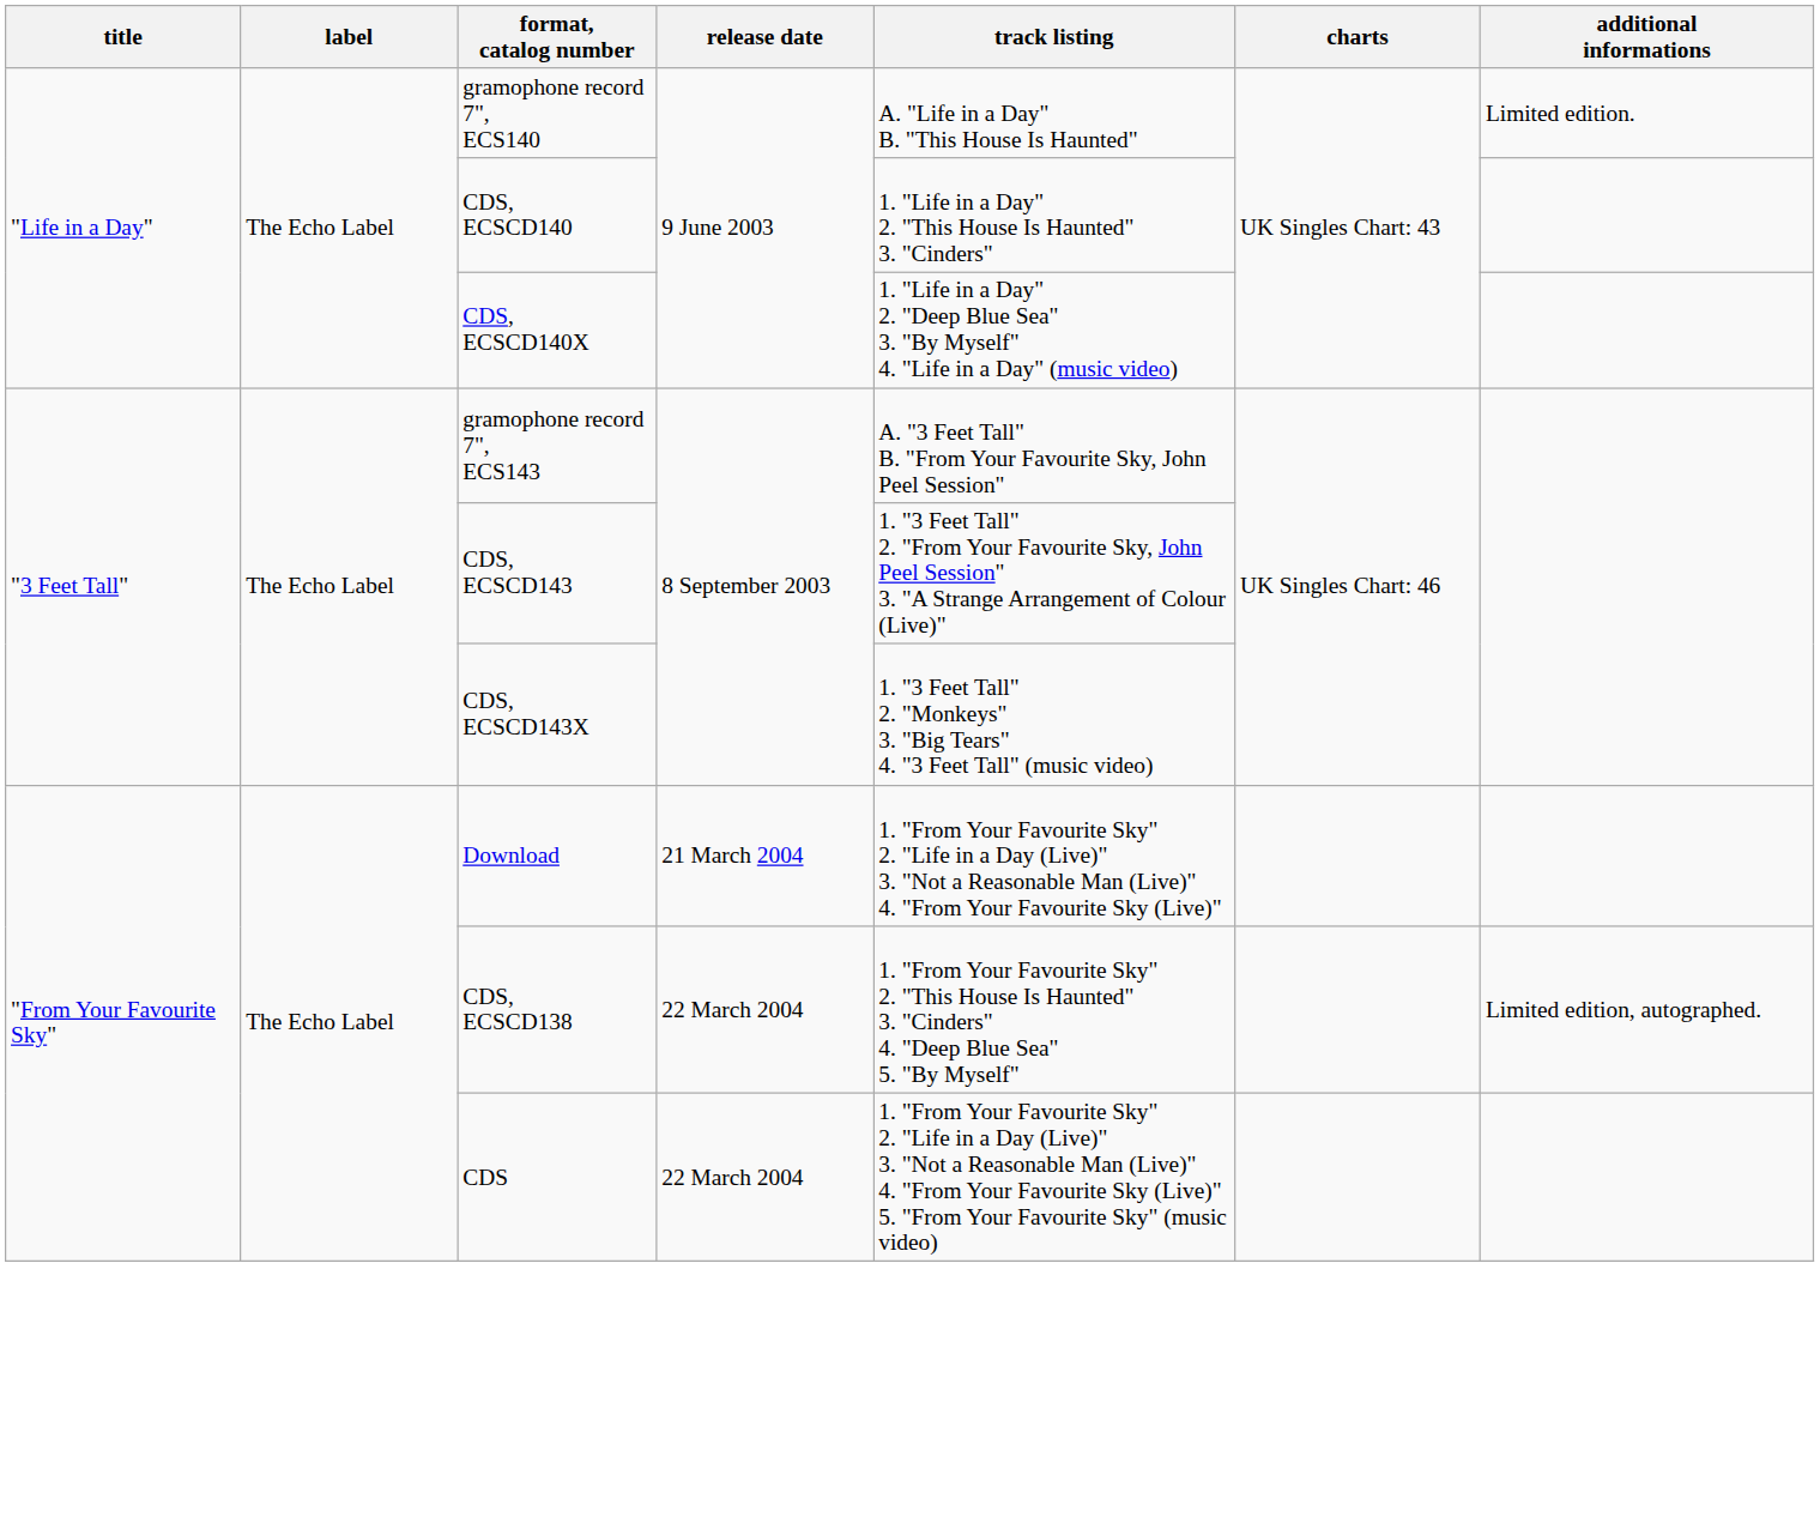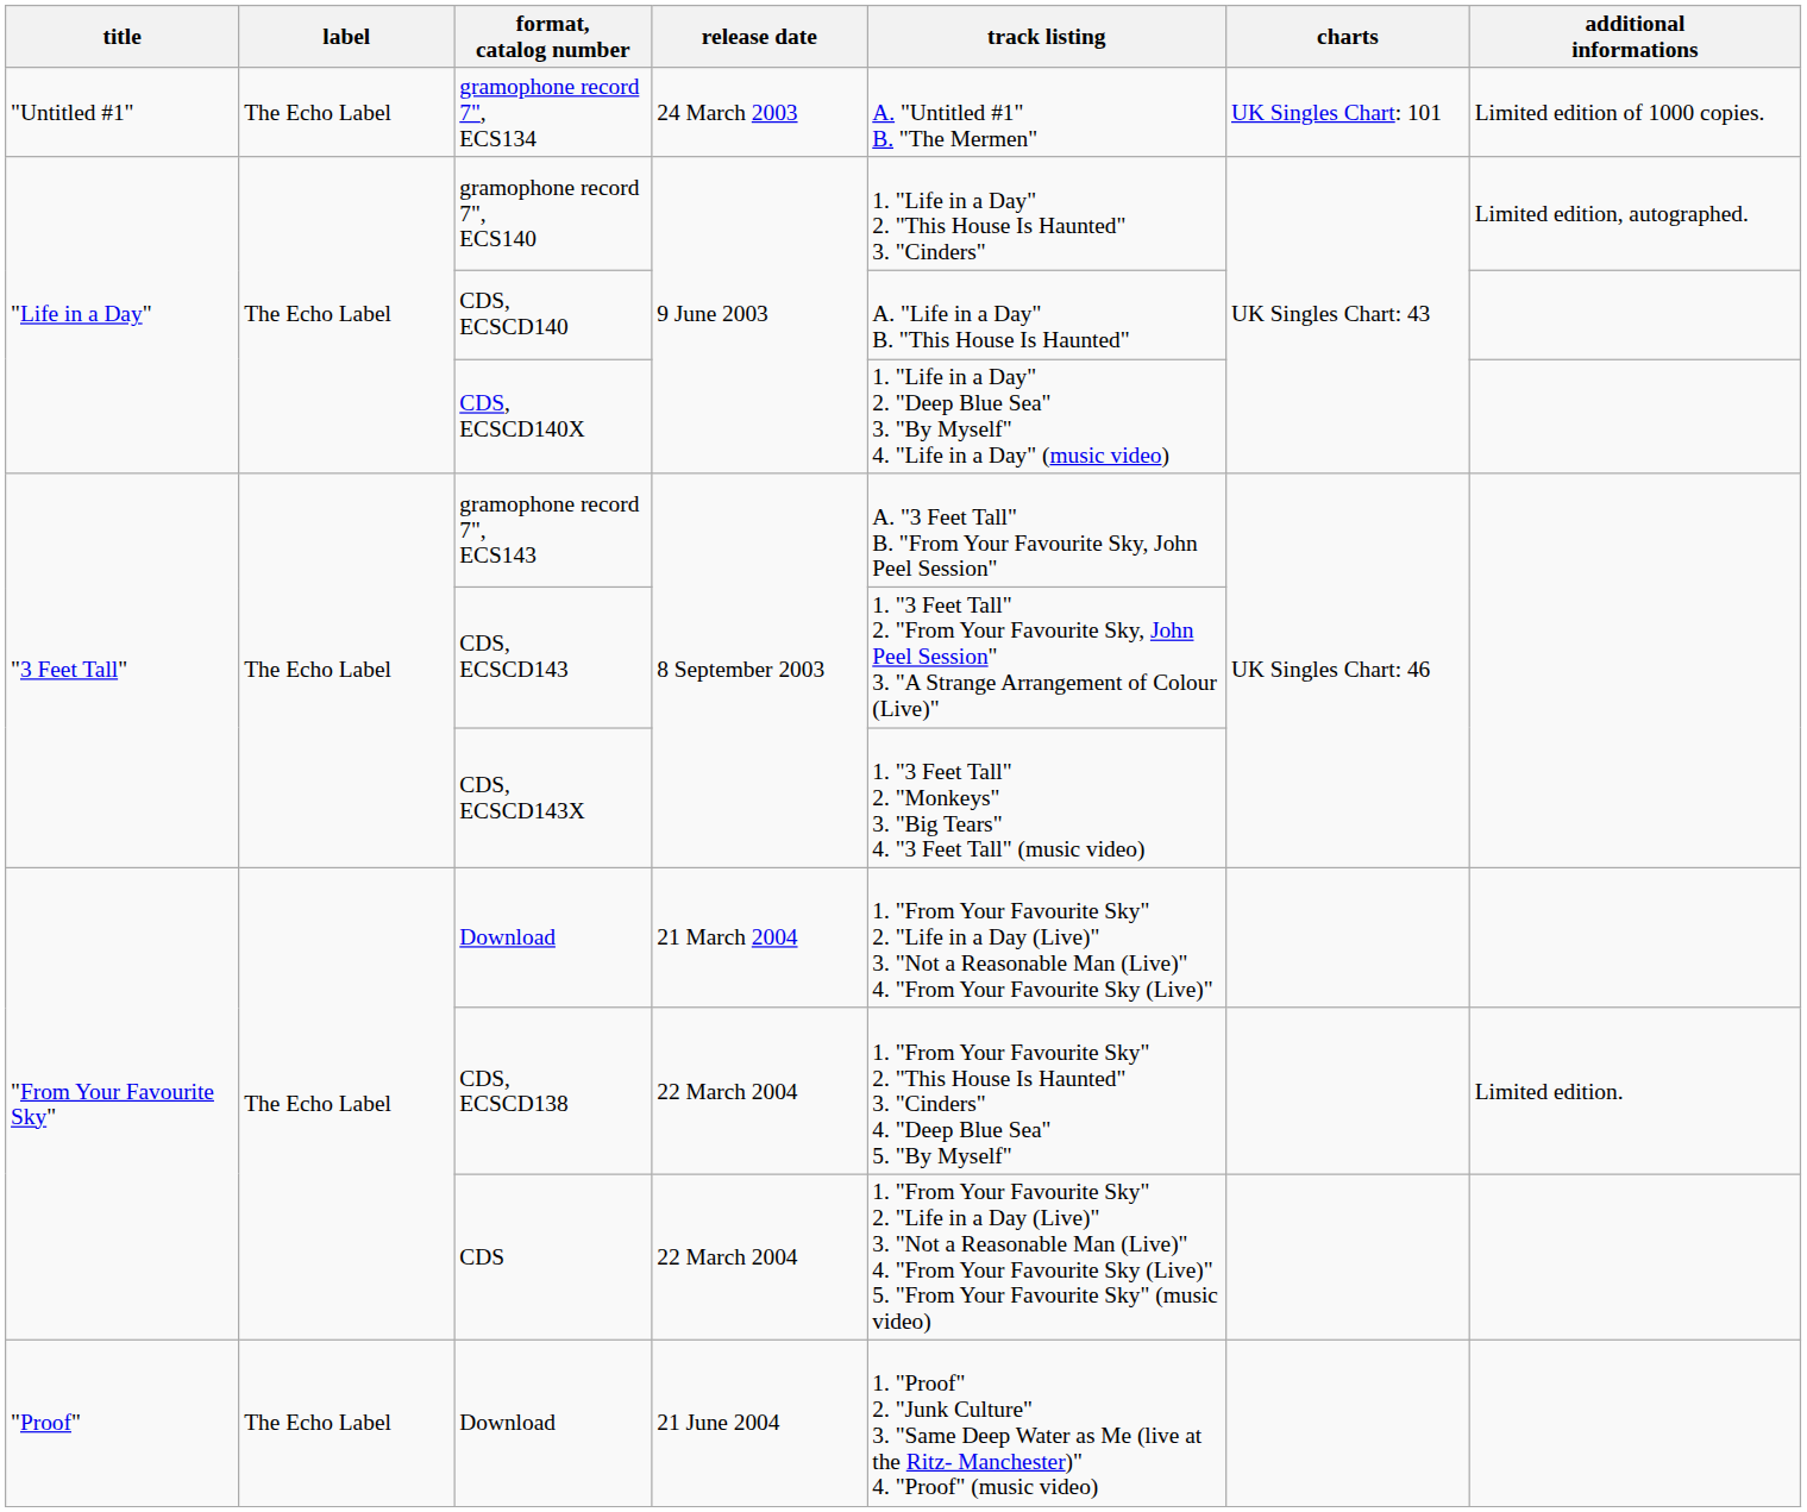 <table class="wikitable">
 <tr>
 <th style="width: 13%">title</th>
 <th style="width: 12%">label</th>
 <th style="width: 11%">format,<br>catalog number</th>
 <th style="width: 12%">release date</th>
 <th style="width: 20%">track listing</th>
 <th>charts</th>
 <th>additional<br>informations</th>
 </tr>
 <tr>
+<td>"Untitled #1"</td>
+<td>The Echo Label</td>
+<td><a href='#'>gramophone record 7"</a>,<br>ECS134</td>
+<td>24 March <a href='#'>2003</a></td>
+<td><br><a href='#'>A.</a> "Untitled #1"<br><a href='#'>B.</a> "The Mermen"</td>
+<td><a href='#'>UK Singles Chart</a>: 101</td>
+<td>Limited edition of 1000 copies.</td>
+</tr>
+<tr>
 <td rowspan="3">"<a href='#'>Life in a Day</a>"</td>
 <td rowspan="3">The Echo Label</td>
 <td>gramophone record 7",<br>ECS140</td>
 <td rowspan="3">9 June 2003</td>
-<td><br>A. "Life in a Day"<br>B. "This House Is Haunted"</td>
+<td><br>1. "Life in a Day"<br>2. "This House Is Haunted"<br>3. "Cinders"</td>
 <td rowspan="3">UK Singles Chart: 43</td>
-<td>Limited edition.</td>
+<td>Limited edition, autographed.</td>
 </tr>
 <tr>
 <td>CDS,<br>ECSCD140</td>
-<td><br>1. "Life in a Day"<br>2. "This House Is Haunted"<br>3. "Cinders"</td>
+<td><br>A. "Life in a Day"<br>B. "This House Is Haunted"</td>
 <td></td>
 </tr>
 <tr>
 <td><a href='#'>CDS</a>,<br>ECSCD140X</td>
 <td>1. "Life in a Day"<br>2. "Deep Blue Sea"<br>3. "By Myself"<br>4. "Life in a Day" (<a href='#'>music video</a>)</td>
 <td></td>
 </tr>
 <tr>
 <td rowspan="3">"<a href='#'>3 Feet Tall</a>"</td>
 <td rowspan="3">The Echo Label</td>
 <td>gramophone record 7",<br>ECS143</td>
 <td rowspan="3">8 September 2003</td>
 <td><br>A. "3 Feet Tall"<br>B. "From Your Favourite Sky, John Peel Session"</td>
 <td rowspan="3">UK Singles Chart: 46</td>
 <td rowspan="3"></td>
 </tr>
 <tr>
 <td>CDS,<br>ECSCD143</td>
 <td>1. "3 Feet Tall"<br>2. "From Your Favourite Sky, <a href='#'>John Peel Session</a>"<br>3. "A Strange Arrangement of Colour (Live)"</td>
 </tr>
 <tr>
 <td>CDS,<br>ECSCD143X</td>
 <td><br>1. "3 Feet Tall"<br>2. "Monkeys"<br>3. "Big Tears"<br>4. "3 Feet Tall" (music video)</td>
 </tr>
 <tr>
 <td rowspan="3">"<a href='#'>From Your Favourite Sky</a>"</td>
 <td rowspan="3">The Echo Label</td>
 <td><a href='#'>Download</a></td>
 <td>21 March <a href='#'>2004</a></td>
 <td><br>1. "From Your Favourite Sky"<br>2. "Life in a Day (Live)"<br>3. "Not a Reasonable Man (Live)"<br>4. "From Your Favourite Sky (Live)"</td>
 <td></td>
 <td></td>
 </tr>
 <tr>
 <td>CDS,<br>ECSCD138</td>
 <td>22 March 2004</td>
 <td><br>1. "From Your Favourite Sky"<br>2. "This House Is Haunted"<br>3. "Cinders"<br>4. "Deep Blue Sea"<br>5. "By Myself"</td>
 <td></td>
-<td>Limited edition, autographed.</td>
+<td>Limited edition.</td>
 </tr>
 <tr>
 <td>CDS</td>
 <td>22 March 2004</td>
 <td>1. "From Your Favourite Sky"<br>2. "Life in a Day (Live)"<br>3. "Not a Reasonable Man (Live)"<br>4. "From Your Favourite Sky (Live)"<br>5. "From Your Favourite Sky" (music video)</td>
 <td></td>
 <td></td>
 </tr>
 <tr>
+<td>"<a href='#'>Proof</a>"</td>
+<td>The Echo Label</td>
+<td>Download</td>
+<td>21 June 2004</td>
+<td><br>1. "Proof"<br>2. "Junk Culture"<br>3. "Same Deep Water as Me (live at the <a href='#'>Ritz- Manchester</a>)"<br>4. "Proof" (music video)</td>
+<td></td>
+<td></td>
+</tr>
+<tr>
 </tr>
 </table>
